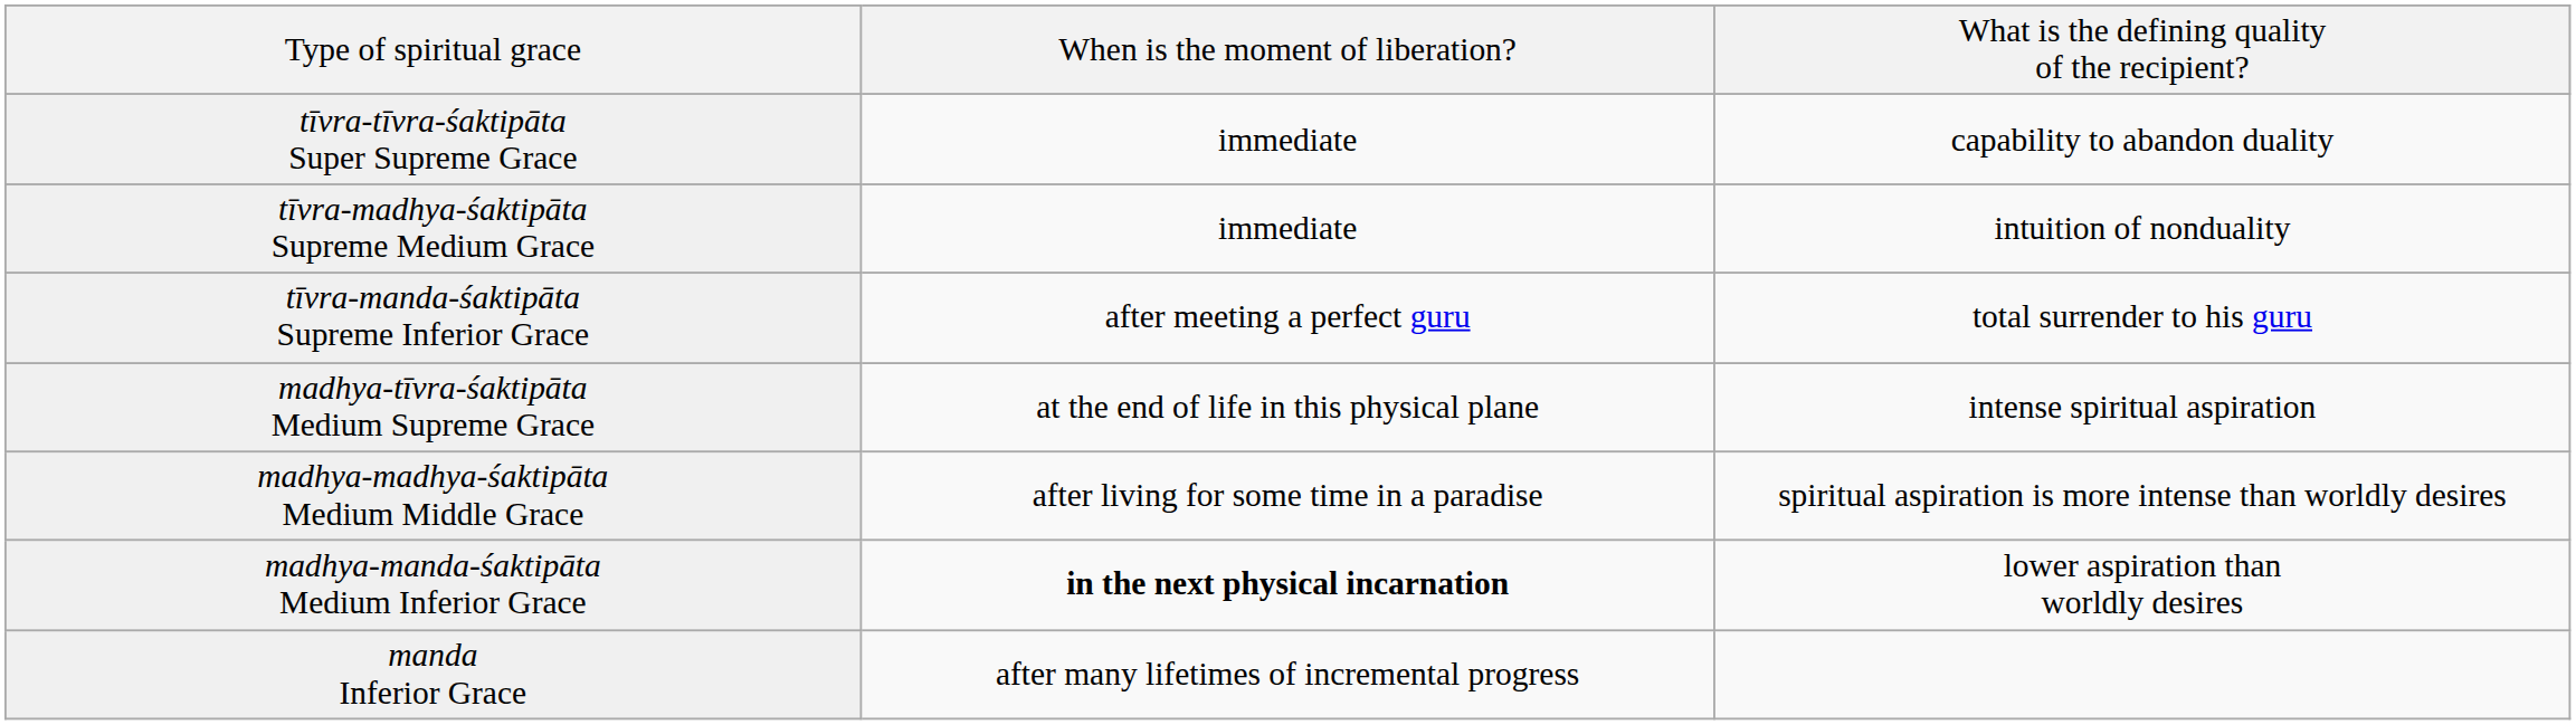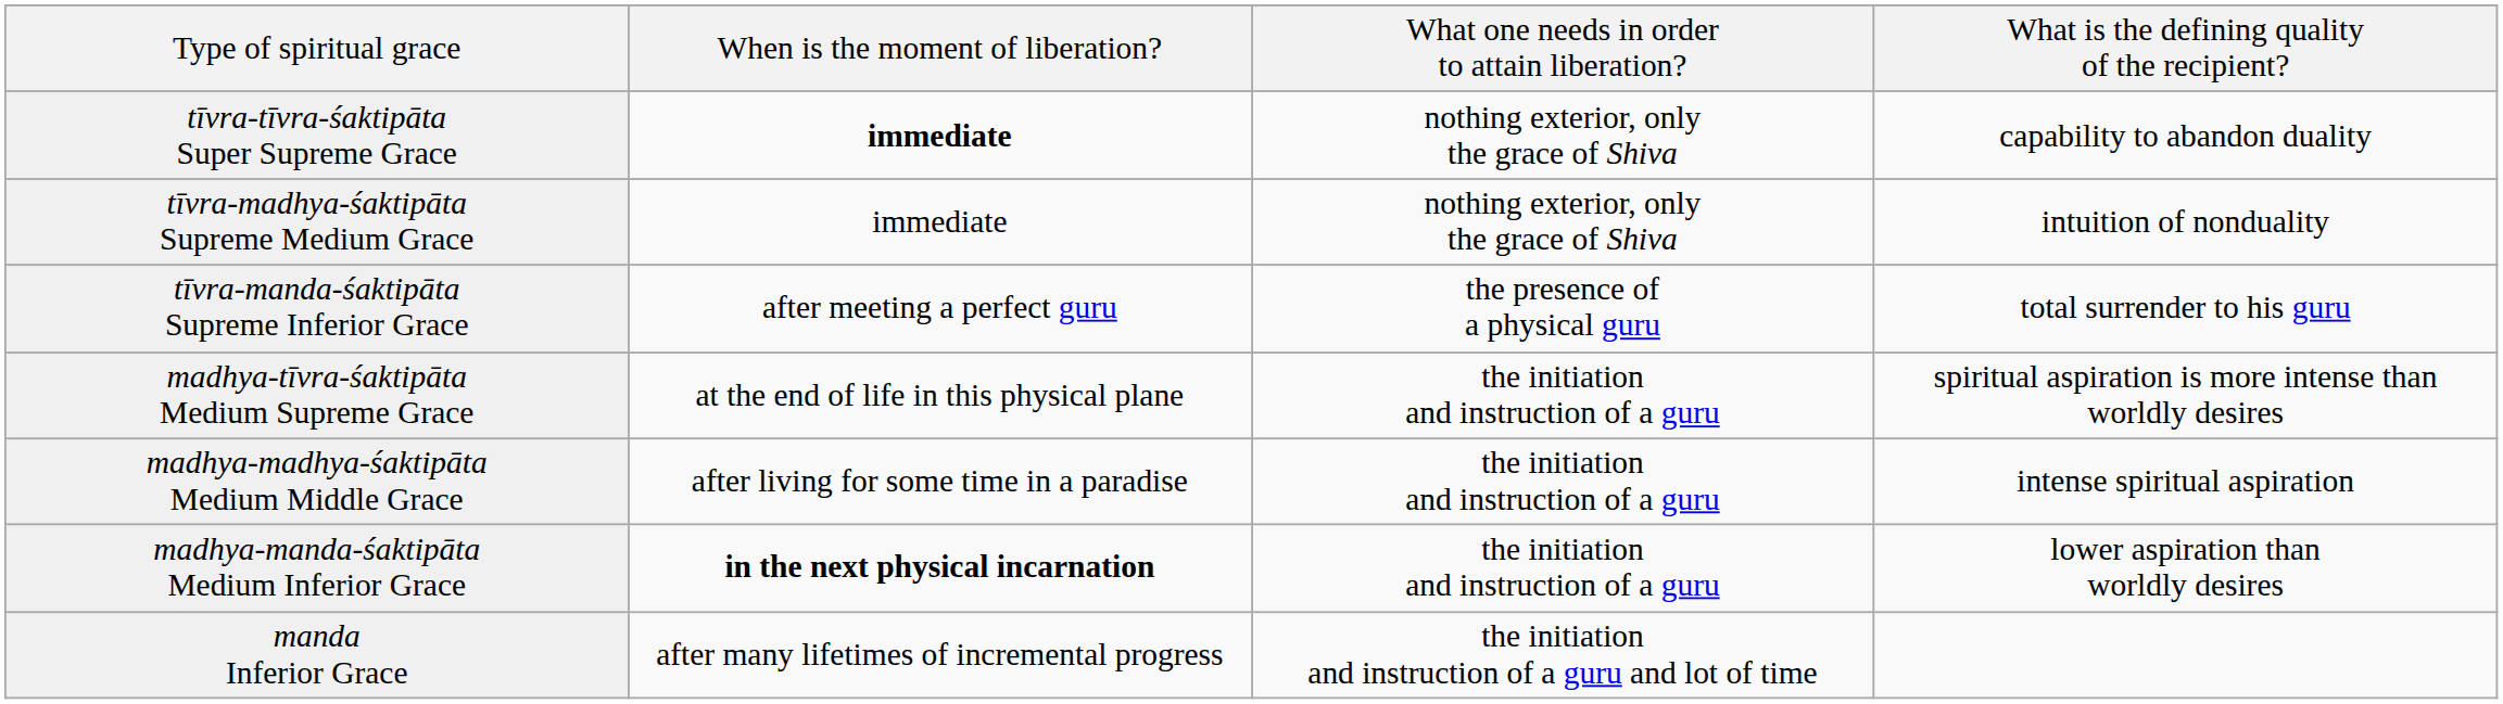 <table class="wikitable" style="text-align:center">
 <tr bgcolor="#CCCCCC">
 <th style="width:25%; font-weight:normal">Type of spiritual grace</th>
 <th style="width:25%; font-weight:normal">When is the moment of liberation?</th>
+<th style="width:25%; font-weight:normal">What one needs in order<br>to attain liberation?</th>
 <th style="width:25%; font-weight:normal">What is the defining quality<br>of the recipient?</th>
 </tr>
 <tr>
 <td style="background:#f0f0f0"><em>tīvra-tīvra-śaktipāta</em><br>Super Supreme Grace</td>
-<td>immediate</td>
+<td><strong>immediate</strong></td>
+<td>nothing exterior, only<br>the grace of <em>Shiva</em></td>
 <td>capability to abandon duality</td>
 </tr>
 <tr>
 <td style="background:#f0f0f0"><em>tīvra-madhya-śaktipāta</em><br>Supreme Medium Grace</td>
 <td>immediate</td>
+<td>nothing exterior, only<br>the grace of <em>Shiva</em></td>
 <td>intuition of nonduality</td>
 </tr>
 <tr>
 <td style="background:#f0f0f0"><em>tīvra-manda-śaktipāta</em><br>Supreme Inferior Grace</td>
 <td>after meeting a perfect <a href='#'>guru</a></td>
+<td>the presence of<br>a physical <a href='#'>guru</a></td>
 <td>total surrender to his <a href='#'>guru</a></td>
 </tr>
 <tr>
 <td style="background:#f0f0f0"><em>madhya-tīvra-śaktipāta</em><br>Medium Supreme Grace</td>
 <td>at the end of life in this physical plane</td>
-<td>intense spiritual aspiration</td>
+<td>the initiation<br>and instruction of a <a href='#'>guru</a></td>
+<td>spiritual aspiration is more intense than worldly desires</td>
 </tr>
 <tr>
 <td style="background:#f0f0f0"><em>madhya-madhya-śaktipāta</em><br>Medium Middle Grace</td>
 <td>after living for some time in a paradise</td>
-<td>spiritual aspiration is more intense than worldly desires</td>
+<td>the initiation<br>and instruction of a <a href='#'>guru</a></td>
+<td>intense spiritual aspiration</td>
 </tr>
 <tr>
 <td style="background:#f0f0f0"><em>madhya-manda-śaktipāta</em><br>Medium Inferior Grace</td>
 <td><strong>in the next physical incarnation</strong></td>
+<td>the initiation<br>and instruction of a <a href='#'>guru</a></td>
 <td>lower aspiration than<br>worldly desires</td>
 </tr>
 <tr>
 <td style="background:#f0f0f0"><em>manda</em><br>Inferior Grace</td>
 <td>after many lifetimes of incremental progress</td>
+<td>the initiation<br>and instruction of a <a href='#'>guru</a> and lot of time</td>
 <td></td>
 </tr>
 </table>
